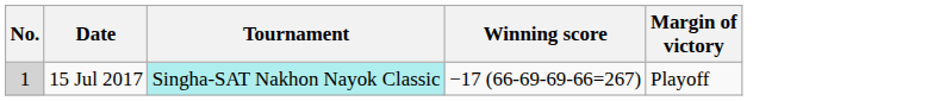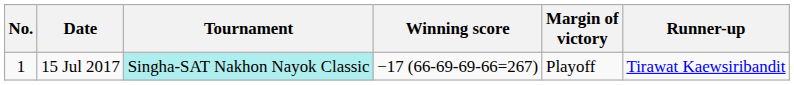 <table class="wikitable" style="font-size:95%;">
 <tr>
 <th>No.</th>
 <th>Date</th>
 <th>Tournament</th>
 <th>Winning score</th>
 <th>Margin of<br>victory</th>
+<th>Runner-up</th>
 </tr>
 <tr>
-<td align=center style="background: lightgrey;">1</td>
+<td align=center>1</td>
 <td align=right>15 Jul 2017</td>
 <td style="background: paleturquoise;">Singha-SAT Nakhon Nayok Classic</td>
 <td>−17 (66-69-69-66=267)</td>
 <td>Playoff</td>
+<td> <a href='#'>Tirawat Kaewsiribandit</a></td>
 </tr>
 </table>
